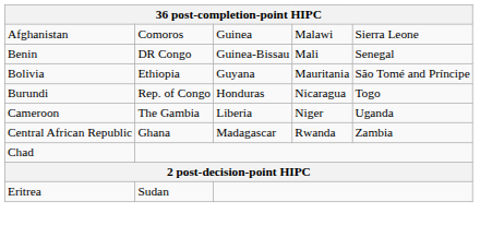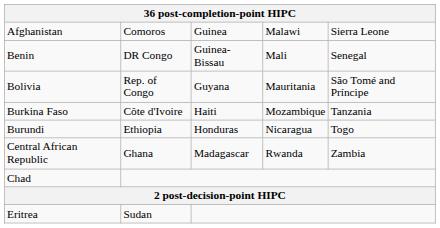 <table class="wikitable">
 <tr>
 <th colspan="5">36 post-completion-point HIPC</th>
 </tr>
 <tr>
 <td>Afghanistan</td>
 <td>Comoros</td>
 <td>Guinea</td>
 <td>Malawi</td>
 <td>Sierra Leone</td>
 </tr>
 <tr>
 <td>Benin</td>
 <td>DR Congo</td>
 <td>Guinea-Bissau</td>
 <td>Mali</td>
 <td>Senegal</td>
 </tr>
 <tr>
 <td>Bolivia</td>
-<td>Ethiopia</td>
+<td>Rep. of Congo</td>
 <td>Guyana</td>
 <td>Mauritania</td>
 <td>São Tomé and Príncipe</td>
 </tr>
 <tr>
+<td>Burkina Faso</td>
+<td>Côte d'Ivoire</td>
+<td>Haiti</td>
+<td>Mozambique</td>
+<td>Tanzania</td>
+</tr>
+<tr>
 <td>Burundi</td>
-<td>Rep. of Congo</td>
+<td>Ethiopia</td>
 <td>Honduras</td>
 <td>Nicaragua</td>
 <td>Togo</td>
-</tr>
-<tr>
-<td>Cameroon</td>
-<td>The Gambia</td>
-<td>Liberia</td>
-<td>Niger</td>
-<td>Uganda</td>
 </tr>
 <tr>
 <td>Central African Republic</td>
 <td>Ghana</td>
 <td>Madagascar</td>
 <td>Rwanda</td>
 <td>Zambia</td>
 </tr>
 <tr>
 <td>Chad</td>
 <td colspan="4"></td>
 </tr>
 <tr>
 <th colspan="5">2 post-decision-point HIPC</th>
 </tr>
 <tr>
 <td>Eritrea</td>
 <td>Sudan</td>
 <td colspan="3"></td>
 </tr>
 </table>
